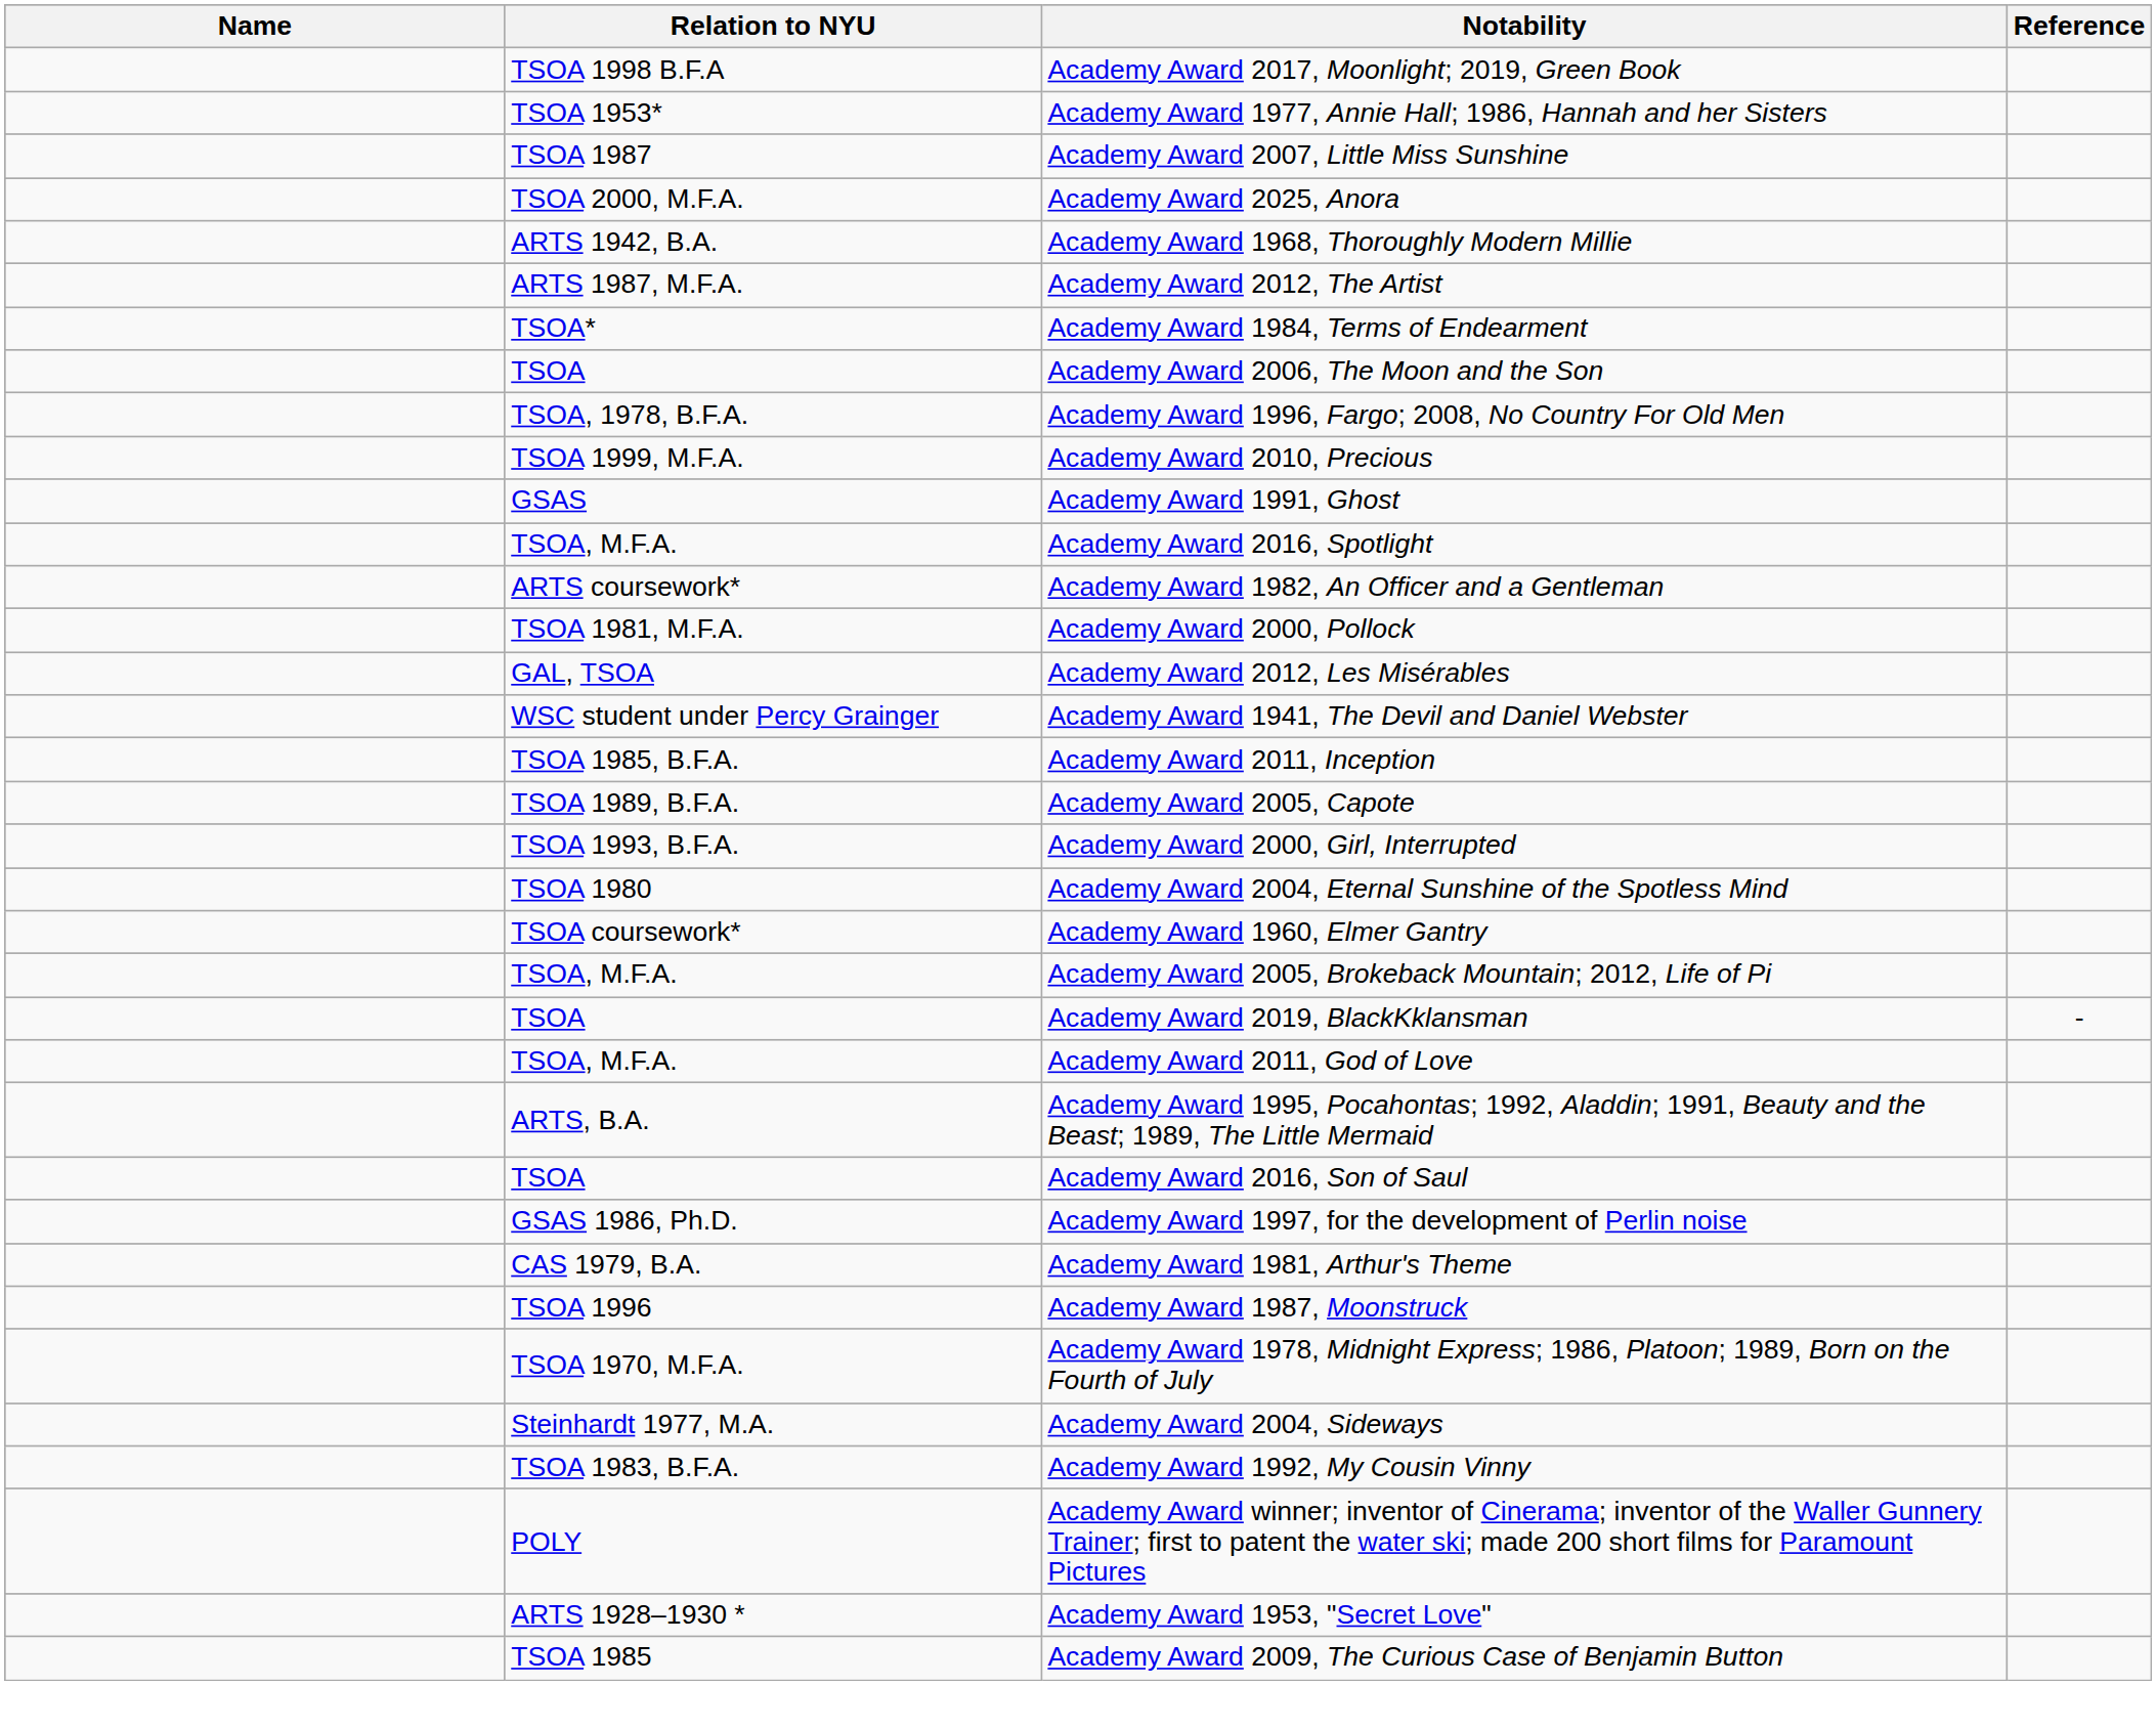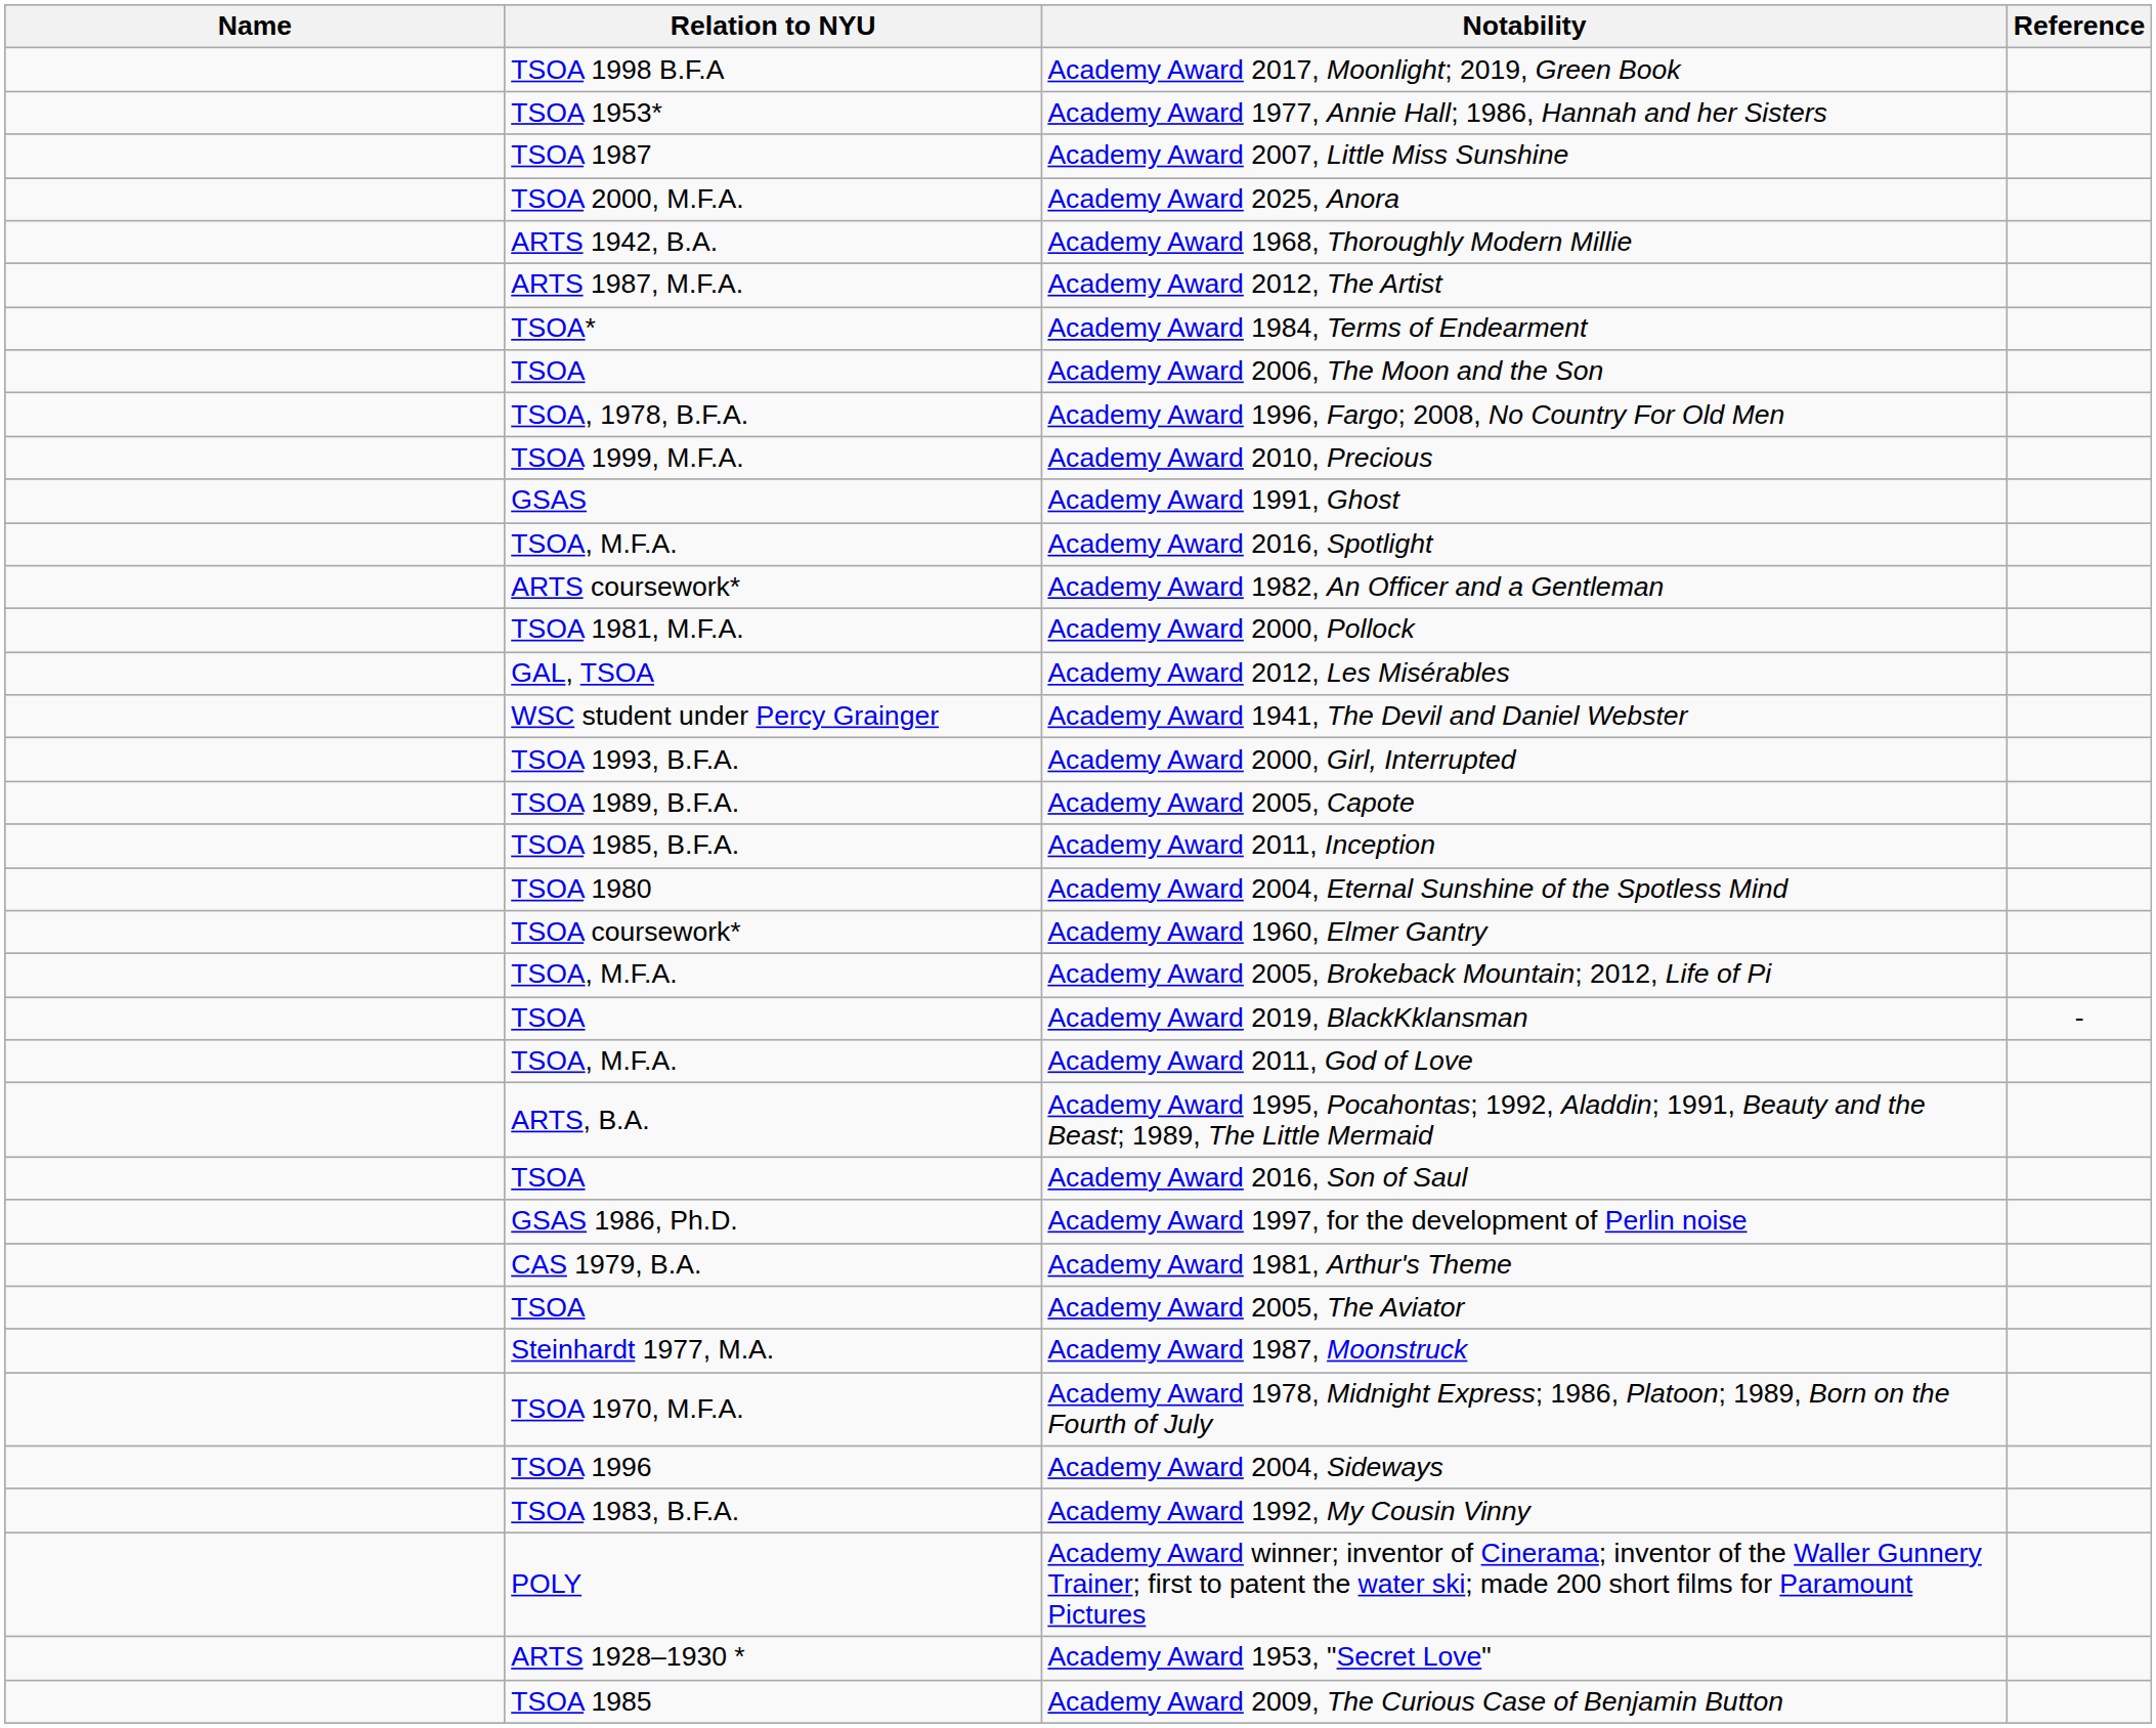 <table class="wikitable sortable" style="width:100%">
 <tr>
 <th style="width:*;">Name</th>
 <th style="width:25%;">Relation to NYU</th>
 <th style="width:45%;">Notability</th>
 <th style="width:5%;" class="unsortable">Reference</th>
 </tr>
 <tr>
 <td></td>
 <td><a href='#'>TSOA</a> 1998 B.F.A</td>
 <td><a href='#'>Academy Award</a> 2017, <em>Moonlight</em>; 2019, <em>Green Book</em></td>
 <td style="text-align:center;"></td>
 </tr>
 <tr>
 <td></td>
 <td><a href='#'>TSOA</a> 1953*</td>
 <td><a href='#'>Academy Award</a> 1977, <em>Annie Hall</em>; 1986, <em>Hannah and her Sisters</em></td>
 <td style="text-align:center;"></td>
 </tr>
 <tr>
 <td></td>
 <td><a href='#'>TSOA</a> 1987</td>
 <td><a href='#'>Academy Award</a> 2007, <em>Little Miss Sunshine</em></td>
 <td style="text-align:center;"></td>
 </tr>
 <tr>
 <td></td>
 <td><a href='#'>TSOA</a> 2000, M.F.A.</td>
 <td><a href='#'>Academy Award</a> 2025, <em>Anora</em></td>
 <td style="text-align:center;"></td>
 </tr>
 <tr>
 <td></td>
 <td><a href='#'>ARTS</a> 1942, B.A.</td>
 <td><a href='#'>Academy Award</a> 1968, <em>Thoroughly Modern Millie</em></td>
 <td style="text-align:center;"></td>
 </tr>
 <tr>
 <td></td>
 <td><a href='#'>ARTS</a> 1987, M.F.A.</td>
 <td><a href='#'>Academy Award</a> 2012, <em>The Artist</em></td>
 <td style="text-align:center;"></td>
 </tr>
 <tr>
 <td></td>
 <td><a href='#'>TSOA</a>*</td>
 <td><a href='#'>Academy Award</a> 1984, <em>Terms of Endearment</em></td>
 <td style="text-align:center;"></td>
 </tr>
 <tr>
 <td></td>
 <td><a href='#'>TSOA</a></td>
 <td><a href='#'>Academy Award</a> 2006, <em>The Moon and the Son</em></td>
 <td style="text-align:center;"></td>
 </tr>
 <tr>
 <td></td>
 <td><a href='#'>TSOA</a>, 1978, B.F.A.</td>
 <td><a href='#'>Academy Award</a> 1996, <em>Fargo</em>; 2008, <em>No Country For Old Men</em></td>
 <td style="text-align:center;"></td>
 </tr>
 <tr>
 <td></td>
 <td><a href='#'>TSOA</a> 1999, M.F.A.</td>
 <td><a href='#'>Academy Award</a> 2010, <em>Precious</em></td>
 <td style="text-align:center;"></td>
 </tr>
 <tr>
 <td></td>
 <td><a href='#'>GSAS</a></td>
 <td><a href='#'>Academy Award</a> 1991, <em>Ghost</em></td>
 <td style="text-align:center;"></td>
 </tr>
 <tr>
 <td></td>
 <td><a href='#'>TSOA</a>, M.F.A.</td>
 <td><a href='#'>Academy Award</a> 2016, <em>Spotlight</em></td>
 <td style="text-align:center;"></td>
 </tr>
 <tr>
 <td></td>
 <td><a href='#'>ARTS</a> coursework*</td>
 <td><a href='#'>Academy Award</a> 1982, <em>An Officer and a Gentleman</em></td>
 <td style="text-align:center;"></td>
 </tr>
 <tr>
 <td></td>
 <td><a href='#'>TSOA</a> 1981, M.F.A.</td>
 <td><a href='#'>Academy Award</a> 2000, <em>Pollock</em></td>
 <td style="text-align:center;"></td>
 </tr>
 <tr>
 <td></td>
 <td><a href='#'>GAL</a>, <a href='#'>TSOA</a></td>
 <td><a href='#'>Academy Award</a> 2012, <em>Les Misérables</em></td>
 <td style="text-align:center;"></td>
 </tr>
 <tr>
 <td></td>
 <td><a href='#'>WSC</a> student under <a href='#'>Percy Grainger</a></td>
 <td><a href='#'>Academy Award</a> 1941, <em>The Devil and Daniel Webster</em></td>
 <td style="text-align:center;"></td>
 </tr>
 <tr>
 <td></td>
-<td><a href='#'>TSOA</a> 1985, B.F.A.</td>
-<td><a href='#'>Academy Award</a> 2011, <em>Inception</em></td>
+<td><a href='#'>TSOA</a> 1993, B.F.A.</td>
+<td><a href='#'>Academy Award</a> 2000, <em>Girl, Interrupted</em></td>
 <td style="text-align:center;"></td>
 </tr>
 <tr>
 <td></td>
 <td><a href='#'>TSOA</a> 1989, B.F.A.</td>
 <td><a href='#'>Academy Award</a> 2005, <em>Capote</em></td>
 <td style="text-align:center;"></td>
 </tr>
 <tr>
 <td></td>
-<td><a href='#'>TSOA</a> 1993, B.F.A.</td>
-<td><a href='#'>Academy Award</a> 2000, <em>Girl, Interrupted</em></td>
+<td><a href='#'>TSOA</a> 1985, B.F.A.</td>
+<td><a href='#'>Academy Award</a> 2011, <em>Inception</em></td>
 <td style="text-align:center;"></td>
 </tr>
 <tr>
 <td></td>
 <td><a href='#'>TSOA</a> 1980</td>
 <td><a href='#'>Academy Award</a> 2004, <em>Eternal Sunshine of the Spotless Mind</em></td>
 <td style="text-align:center;"></td>
 </tr>
 <tr>
 <td></td>
 <td><a href='#'>TSOA</a> coursework*</td>
 <td><a href='#'>Academy Award</a> 1960, <em>Elmer Gantry</em></td>
 <td style="text-align:center;"></td>
 </tr>
 <tr>
 <td></td>
 <td><a href='#'>TSOA</a>, M.F.A.</td>
 <td><a href='#'>Academy Award</a> 2005, <em>Brokeback Mountain</em>; 2012, <em>Life of Pi</em></td>
 <td style="text-align:center;"></td>
 </tr>
 <tr>
 <td></td>
 <td><a href='#'>TSOA</a></td>
 <td><a href='#'>Academy Award</a> 2019, <em>BlackKklansman</em></td>
 <td style="text-align:center;">-</td>
 </tr>
 <tr>
 <td></td>
 <td><a href='#'>TSOA</a>, M.F.A.</td>
 <td><a href='#'>Academy Award</a> 2011, <em>God of Love</em></td>
 <td style="text-align:center;"></td>
 </tr>
 <tr>
 <td></td>
 <td><a href='#'>ARTS</a>, B.A.</td>
 <td><a href='#'>Academy Award</a> 1995, <em>Pocahontas</em>; 1992, <em>Aladdin</em>; 1991, <em>Beauty and the Beast</em>; 1989, <em>The Little Mermaid</em></td>
 <td style="text-align:center;"></td>
 </tr>
 <tr>
 <td></td>
 <td><a href='#'>TSOA</a></td>
 <td><a href='#'>Academy Award</a> 2016, <em>Son of Saul</em></td>
 <td style="text-align:center;"></td>
 </tr>
 <tr>
 <td></td>
 <td><a href='#'>GSAS</a> 1986, Ph.D.</td>
 <td><a href='#'>Academy Award</a> 1997, for the development of <a href='#'>Perlin noise</a></td>
 <td style="text-align:center;"></td>
 </tr>
 <tr>
 <td></td>
 <td><a href='#'>CAS</a> 1979, B.A.</td>
 <td><a href='#'>Academy Award</a> 1981, <em>Arthur's Theme</em></td>
 <td style="text-align:center;"></td>
 </tr>
 <tr>
 <td></td>
-<td><a href='#'>TSOA</a> 1996</td>
+<td><a href='#'>TSOA</a></td>
+<td><a href='#'>Academy Award</a> 2005, <em>The Aviator</em></td>
+<td style="text-align:center;"></td>
+</tr>
+<tr>
+<td></td>
+<td><a href='#'>Steinhardt</a> 1977, M.A.</td>
 <td><a href='#'>Academy Award</a> 1987, <em><a href='#'>Moonstruck</a></em></td>
 <td style="text-align:center;"></td>
 </tr>
 <tr>
 <td></td>
 <td><a href='#'>TSOA</a> 1970, M.F.A.</td>
 <td><a href='#'>Academy Award</a> 1978, <em>Midnight Express</em>; 1986, <em>Platoon</em>; 1989, <em>Born on the Fourth of July</em></td>
 <td style="text-align:center;"></td>
 </tr>
 <tr>
 <td></td>
-<td><a href='#'>Steinhardt</a> 1977, M.A.</td>
+<td><a href='#'>TSOA</a> 1996</td>
 <td><a href='#'>Academy Award</a> 2004, <em>Sideways</em></td>
 <td style="text-align:center;"></td>
 </tr>
 <tr>
 <td></td>
 <td><a href='#'>TSOA</a> 1983, B.F.A.</td>
 <td><a href='#'>Academy Award</a> 1992, <em>My Cousin Vinny</em></td>
 <td style="text-align:center;"></td>
 </tr>
 <tr>
 <td></td>
 <td><a href='#'>POLY</a></td>
 <td><a href='#'>Academy Award</a> winner; inventor of <a href='#'>Cinerama</a>; inventor of the <a href='#'>Waller Gunnery Trainer</a>; first to patent the <a href='#'>water ski</a>; made 200 short films for <a href='#'>Paramount Pictures</a></td>
 <td style="text-align:center;"></td>
 </tr>
 <tr>
 <td></td>
 <td><a href='#'>ARTS</a> 1928–1930 *</td>
 <td><a href='#'>Academy Award</a> 1953, "<a href='#'>Secret Love</a>"</td>
 <td style="text-align:center;"></td>
 </tr>
 <tr>
 <td></td>
 <td><a href='#'>TSOA</a> 1985</td>
 <td><a href='#'>Academy Award</a> 2009, <em>The Curious Case of Benjamin Button</em></td>
 <td style="text-align:center;"></td>
 </tr>
 </table>
